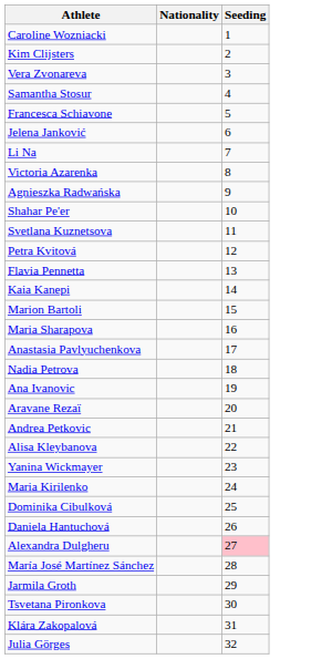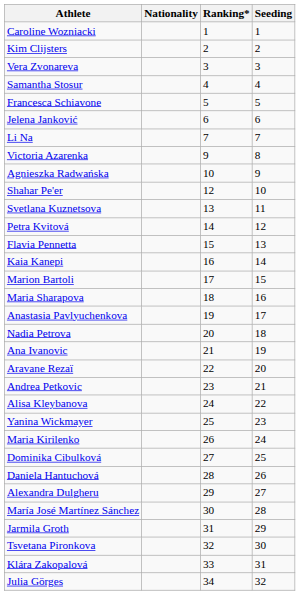 <table class="wikitable" border="1">
 <tr>
 <th>Athlete</th>
 <th>Nationality</th>
+<th>Ranking*</th>
 <th>Seeding</th>
 </tr>
 <tr>
 <td><a href='#'>Caroline Wozniacki</a></td>
 <td></td>
 <td>1</td>
+<td>1</td>
 </tr>
 <tr>
 <td><a href='#'>Kim Clijsters</a></td>
 <td></td>
+<td>2</td>
 <td>2</td>
 </tr>
 <tr>
 <td><a href='#'>Vera Zvonareva</a></td>
 <td></td>
 <td>3</td>
+<td>3</td>
 </tr>
 <tr>
 <td><a href='#'>Samantha Stosur</a></td>
 <td></td>
+<td>4</td>
 <td>4</td>
 </tr>
 <tr>
 <td><a href='#'>Francesca Schiavone</a></td>
 <td></td>
 <td>5</td>
+<td>5</td>
 </tr>
 <tr>
 <td><a href='#'>Jelena Janković</a></td>
 <td></td>
+<td>6</td>
 <td>6</td>
 </tr>
 <tr>
 <td><a href='#'>Li Na</a></td>
 <td></td>
 <td>7</td>
+<td>7</td>
 </tr>
 <tr>
 <td><a href='#'>Victoria Azarenka</a></td>
 <td></td>
+<td>9</td>
 <td>8</td>
 </tr>
 <tr>
 <td><a href='#'>Agnieszka Radwańska</a></td>
 <td></td>
+<td>10</td>
 <td>9</td>
 </tr>
 <tr>
 <td><a href='#'>Shahar Pe'er</a></td>
 <td></td>
+<td>12</td>
 <td>10</td>
 </tr>
 <tr>
 <td><a href='#'>Svetlana Kuznetsova</a></td>
 <td></td>
+<td>13</td>
 <td>11</td>
 </tr>
 <tr>
 <td><a href='#'>Petra Kvitová</a></td>
 <td></td>
+<td>14</td>
 <td>12</td>
 </tr>
 <tr>
 <td><a href='#'>Flavia Pennetta</a></td>
 <td></td>
+<td>15</td>
 <td>13</td>
 </tr>
 <tr>
 <td><a href='#'>Kaia Kanepi</a></td>
 <td></td>
+<td>16</td>
 <td>14</td>
 </tr>
 <tr>
 <td><a href='#'>Marion Bartoli</a></td>
 <td></td>
+<td>17</td>
 <td>15</td>
 </tr>
 <tr>
 <td><a href='#'>Maria Sharapova</a></td>
 <td></td>
+<td>18</td>
 <td>16</td>
 </tr>
 <tr>
 <td><a href='#'>Anastasia Pavlyuchenkova</a></td>
 <td></td>
+<td>19</td>
 <td>17</td>
 </tr>
 <tr>
 <td><a href='#'>Nadia Petrova</a></td>
 <td></td>
+<td>20</td>
 <td>18</td>
 </tr>
 <tr>
 <td><a href='#'>Ana Ivanovic</a></td>
 <td></td>
+<td>21</td>
 <td>19</td>
 </tr>
 <tr>
 <td><a href='#'>Aravane Rezaï</a></td>
 <td></td>
+<td>22</td>
 <td>20</td>
 </tr>
 <tr>
 <td><a href='#'>Andrea Petkovic</a></td>
 <td></td>
+<td>23</td>
 <td>21</td>
 </tr>
 <tr>
 <td><a href='#'>Alisa Kleybanova</a></td>
 <td></td>
+<td>24</td>
 <td>22</td>
 </tr>
 <tr>
 <td><a href='#'>Yanina Wickmayer</a></td>
 <td></td>
+<td>25</td>
 <td>23</td>
 </tr>
 <tr>
 <td><a href='#'>Maria Kirilenko</a></td>
 <td></td>
+<td>26</td>
 <td>24</td>
 </tr>
 <tr>
 <td><a href='#'>Dominika Cibulková</a></td>
 <td></td>
+<td>27</td>
 <td>25</td>
 </tr>
 <tr>
 <td><a href='#'>Daniela Hantuchová</a></td>
 <td></td>
+<td>28</td>
 <td>26</td>
 </tr>
 <tr>
 <td><a href='#'>Alexandra Dulgheru</a></td>
 <td></td>
-<td style="background: pink;">27</td>
+<td>29</td>
+<td>27</td>
 </tr>
 <tr>
 <td><a href='#'>María José Martínez Sánchez</a></td>
 <td></td>
+<td>30</td>
 <td>28</td>
 </tr>
 <tr>
 <td><a href='#'>Jarmila Groth</a></td>
 <td></td>
+<td>31</td>
 <td>29</td>
 </tr>
 <tr>
 <td><a href='#'>Tsvetana Pironkova</a></td>
 <td></td>
+<td>32</td>
 <td>30</td>
 </tr>
 <tr>
 <td><a href='#'>Klára Zakopalová</a></td>
 <td></td>
+<td>33</td>
 <td>31</td>
 </tr>
 <tr>
 <td><a href='#'>Julia Görges</a></td>
 <td></td>
+<td>34</td>
 <td>32<br></td>
 </tr>
 </table>
